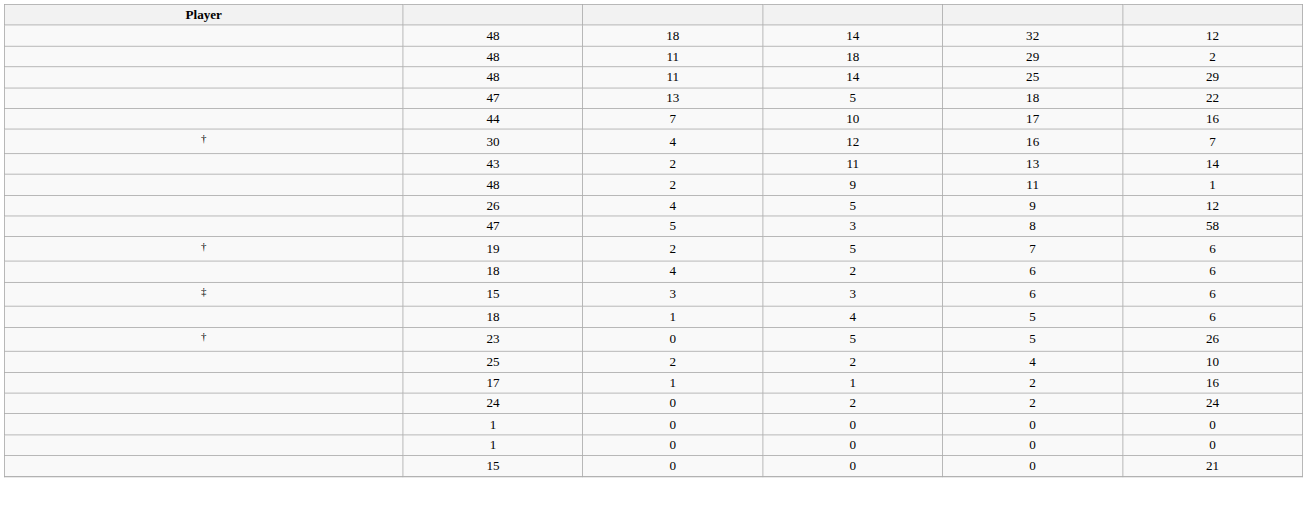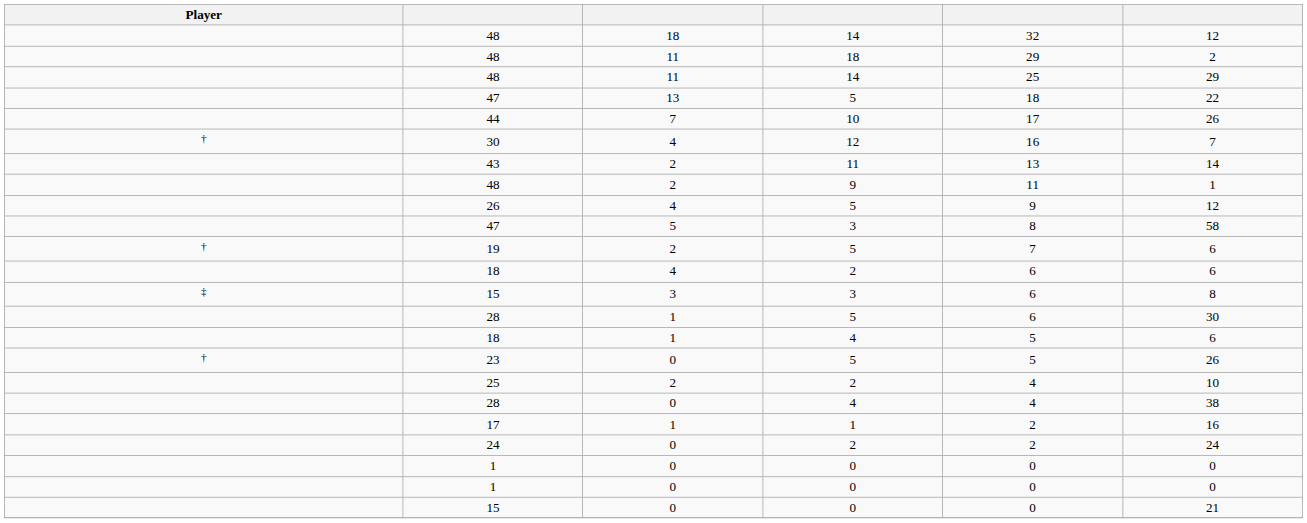 <table class="wikitable sortable" style="width:100%;">
 <tr align=center>
 <th>Player</th>
 <th></th>
 <th></th>
 <th></th>
 <th></th>
 <th></th>
 </tr>
 <tr align=center>
 <td></td>
 <td>48</td>
 <td>18</td>
 <td>14</td>
 <td>32</td>
 <td>12</td>
 </tr>
 <tr align=center>
 <td></td>
 <td>48</td>
 <td>11</td>
 <td>18</td>
 <td>29</td>
 <td>2</td>
 </tr>
 <tr align=center>
 <td></td>
 <td>48</td>
 <td>11</td>
 <td>14</td>
 <td>25</td>
 <td>29</td>
 </tr>
 <tr align=center>
 <td></td>
 <td>47</td>
 <td>13</td>
 <td>5</td>
 <td>18</td>
 <td>22</td>
 </tr>
 <tr align=center>
 <td></td>
 <td>44</td>
 <td>7</td>
 <td>10</td>
 <td>17</td>
-<td>16</td>
+<td>26</td>
 </tr>
 <tr align=center>
 <td><sup>†</sup></td>
 <td>30</td>
 <td>4</td>
 <td>12</td>
 <td>16</td>
 <td>7</td>
 </tr>
 <tr align=center>
 <td></td>
 <td>43</td>
 <td>2</td>
 <td>11</td>
 <td>13</td>
 <td>14</td>
 </tr>
 <tr align=center>
 <td></td>
 <td>48</td>
 <td>2</td>
 <td>9</td>
 <td>11</td>
 <td>1</td>
 </tr>
 <tr align=center>
 <td></td>
 <td>26</td>
 <td>4</td>
 <td>5</td>
 <td>9</td>
 <td>12</td>
 </tr>
 <tr align=center>
 <td></td>
 <td>47</td>
 <td>5</td>
 <td>3</td>
 <td>8</td>
 <td>58</td>
 </tr>
 <tr align=center>
 <td><sup>†</sup></td>
 <td>19</td>
 <td>2</td>
 <td>5</td>
 <td>7</td>
 <td>6</td>
 </tr>
 <tr align=center>
 <td></td>
 <td>18</td>
 <td>4</td>
 <td>2</td>
 <td>6</td>
 <td>6</td>
 </tr>
 <tr align=center>
 <td><sup>‡</sup></td>
 <td>15</td>
 <td>3</td>
 <td>3</td>
 <td>6</td>
+<td>8</td>
+</tr>
+<tr align=center>
+<td></td>
+<td>28</td>
+<td>1</td>
+<td>5</td>
 <td>6</td>
+<td>30</td>
 </tr>
 <tr align=center>
 <td></td>
 <td>18</td>
 <td>1</td>
 <td>4</td>
 <td>5</td>
 <td>6</td>
 </tr>
 <tr align=center>
 <td><sup>†</sup></td>
 <td>23</td>
 <td>0</td>
 <td>5</td>
 <td>5</td>
 <td>26</td>
 </tr>
 <tr align=center>
 <td></td>
 <td>25</td>
 <td>2</td>
 <td>2</td>
 <td>4</td>
 <td>10</td>
+</tr>
+<tr align=center>
+<td></td>
+<td>28</td>
+<td>0</td>
+<td>4</td>
+<td>4</td>
+<td>38</td>
 </tr>
 <tr align=center>
 <td></td>
 <td>17</td>
 <td>1</td>
 <td>1</td>
 <td>2</td>
 <td>16</td>
 </tr>
 <tr align=center>
 <td></td>
 <td>24</td>
 <td>0</td>
 <td>2</td>
 <td>2</td>
 <td>24</td>
 </tr>
 <tr align=center>
 <td></td>
 <td>1</td>
 <td>0</td>
 <td>0</td>
 <td>0</td>
 <td>0</td>
 </tr>
 <tr align=center>
 <td></td>
 <td>1</td>
 <td>0</td>
 <td>0</td>
 <td>0</td>
 <td>0</td>
 </tr>
 <tr align=center>
 <td></td>
 <td>15</td>
 <td>0</td>
 <td>0</td>
 <td>0</td>
 <td>21</td>
 </tr>
 <tr>
 </tr>
 </table>
